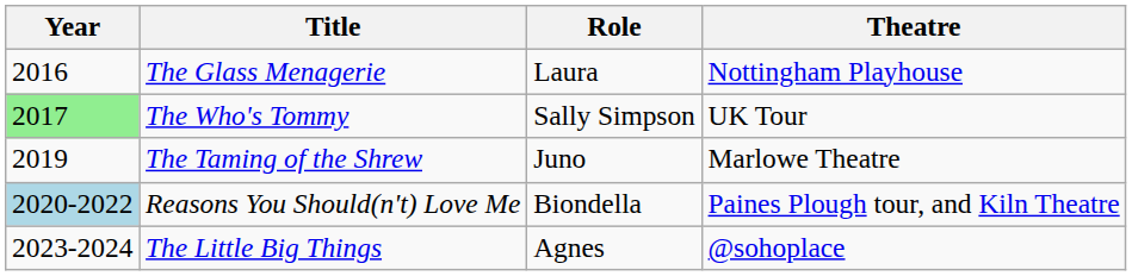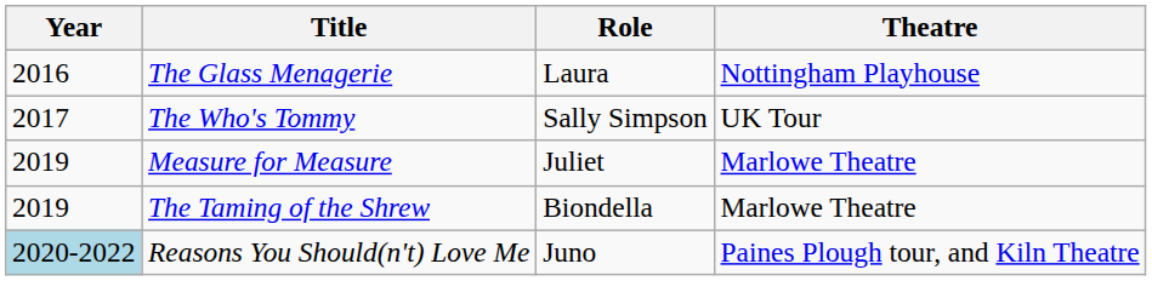 <table class="wikitable">
 <tr>
 <th>Year</th>
 <th>Title</th>
 <th>Role</th>
 <th>Theatre</th>
 </tr>
 <tr>
 <td>2016</td>
 <td><em><a href='#'>The Glass Menagerie</a></em></td>
 <td>Laura</td>
 <td><a href='#'>Nottingham Playhouse</a></td>
 </tr>
 <tr>
-<td style="background: lightgreen;">2017</td>
+<td>2017</td>
 <td><em><a href='#'>The Who's Tommy</a></em></td>
 <td>Sally Simpson</td>
 <td>UK Tour</td>
 </tr>
 <tr>
 <td>2019</td>
+<td><em><a href='#'>Measure for Measure</a></em></td>
+<td>Juliet</td>
+<td><a href='#'>Marlowe Theatre</a></td>
+</tr>
+<tr>
+<td>2019</td>
 <td><em><a href='#'>The Taming of the Shrew</a></em></td>
-<td>Juno</td>
+<td>Biondella</td>
 <td>Marlowe Theatre</td>
 </tr>
 <tr>
 <td style="background: lightblue;">2020-2022</td>
 <td><em>Reasons You Should(n't) Love Me</em></td>
-<td>Biondella</td>
+<td>Juno</td>
 <td><a href='#'>Paines Plough</a> tour, and <a href='#'>Kiln Theatre</a></td>
 </tr>
-<tr>
-<td>2023-2024</td>
-<td><a href='#'><em>The Little Big Things</em></a></td>
-<td>Agnes</td>
-<td><a href='#'>@sohoplace</a></td>
-</tr>
 </table>
